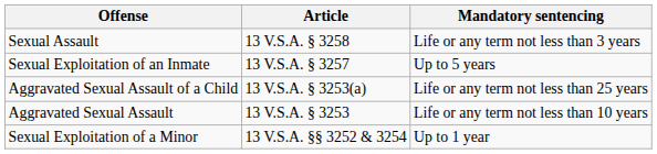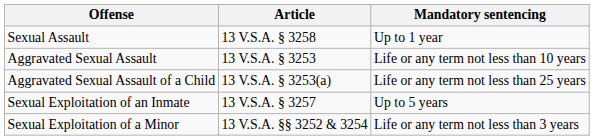 <table class="wikitable">
 <tr>
 <th>Offense</th>
 <th>Article</th>
 <th>Mandatory sentencing</th>
 </tr>
 <tr>
 <td>Sexual Assault</td>
 <td>13 V.S.A. § 3258</td>
-<td>Life or any term not less than 3 years</td>
+<td>Up to 1 year</td>
+</tr>
+<tr>
+<td>Aggravated Sexual Assault</td>
+<td>13 V.S.A. § 3253</td>
+<td>Life or any term not less than 10 years</td>
+</tr>
+<tr>
+<td>Aggravated Sexual Assault of a Child</td>
+<td>13 V.S.A. § 3253(a)</td>
+<td>Life or any term not less than 25 years</td>
 </tr>
 <tr>
 <td>Sexual Exploitation of an Inmate</td>
 <td>13 V.S.A. § 3257</td>
 <td>Up to 5 years</td>
 </tr>
 <tr>
-<td>Aggravated Sexual Assault of a Child</td>
-<td>13 V.S.A. § 3253(a)</td>
-<td>Life or any term not less than 25 years</td>
-</tr>
-<tr>
-<td>Aggravated Sexual Assault</td>
-<td>13 V.S.A. § 3253</td>
-<td>Life or any term not less than 10 years</td>
-</tr>
-<tr>
 <td>Sexual Exploitation of a Minor</td>
 <td>13 V.S.A. §§ 3252 & 3254</td>
-<td>Up to 1 year</td>
+<td>Life or any term not less than 3 years</td>
 </tr>
 </table>
